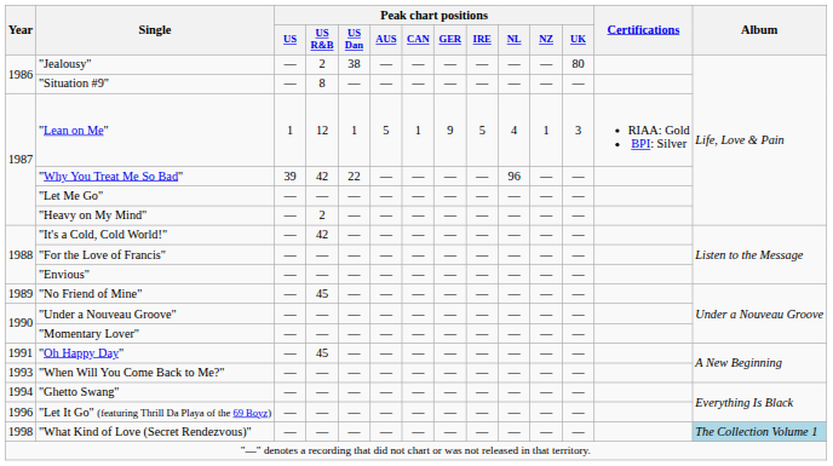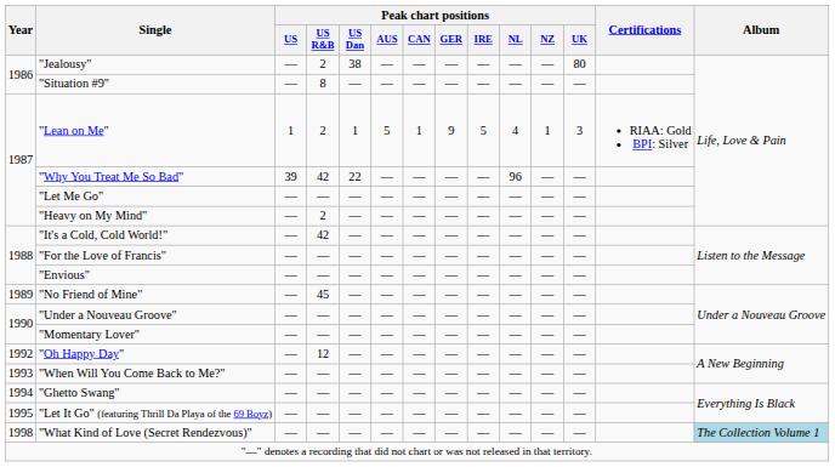 <table class="wikitable" style="text-align:center;">
 <tr>
 <th rowspan="2">Year</th>
 <th rowspan="2">Single</th>
 <th colspan="10">Peak chart positions</th>
 <th rowspan="2"><a href='#'>Certifications</a></th>
 <th rowspan="2">Album</th>
 </tr>
 <tr style="font-size:smaller;">
 <th width="35"><a href='#'>US</a><br></th>
 <th width="35"><a href='#'>US<br>R&B</a><br></th>
 <th width="35"><a href='#'>US<br>Dan</a><br></th>
 <th width="35"><a href='#'>AUS</a><br></th>
 <th width="35"><a href='#'>CAN</a><br></th>
 <th width="35"><a href='#'>GER</a><br></th>
 <th width="35"><a href='#'>IRE</a><br></th>
 <th width="35"><a href='#'>NL</a><br></th>
 <th width="35"><a href='#'>NZ</a> <br></th>
 <th width="35"><a href='#'>UK</a><br></th>
 </tr>
 <tr>
 <td rowspan="2">1986</td>
 <td align="left">"Jealousy"</td>
 <td>—</td>
 <td>2</td>
 <td>38</td>
 <td>—</td>
 <td>—</td>
 <td>—</td>
 <td>—</td>
 <td>—</td>
 <td>—</td>
 <td>80</td>
 <td></td>
 <td align="left" rowspan="6"><em>Life, Love & Pain</em></td>
 </tr>
 <tr>
 <td align="left">"Situation #9"</td>
 <td>—</td>
 <td>8</td>
 <td>—</td>
 <td>—</td>
 <td>—</td>
 <td>—</td>
 <td>—</td>
 <td>—</td>
 <td>—</td>
 <td>—</td>
 <td></td>
 </tr>
 <tr>
 <td rowspan="4">1987</td>
 <td align="left">"<a href='#'>Lean on Me</a>"</td>
 <td>1</td>
-<td>12</td>
+<td>2</td>
 <td>1</td>
 <td>5</td>
 <td>1</td>
 <td>9</td>
 <td>5</td>
 <td>4</td>
 <td>1</td>
 <td>3</td>
 <td><br><ul><li>RIAA: Gold</li><li><a href='#'>BPI</a>: Silver</li></ul></td>
 </tr>
 <tr>
 <td align="left">"<a href='#'>Why You Treat Me So Bad</a>"</td>
 <td>39</td>
 <td>42</td>
 <td>22</td>
 <td>—</td>
 <td>—</td>
 <td>—</td>
 <td>—</td>
 <td>96</td>
 <td>—</td>
 <td>—</td>
 <td></td>
 </tr>
 <tr>
 <td align="left">"Let Me Go"</td>
 <td>—</td>
 <td>—</td>
 <td>—</td>
 <td>—</td>
 <td>—</td>
 <td>—</td>
 <td>—</td>
 <td>—</td>
 <td>—</td>
 <td>—</td>
 <td></td>
 </tr>
 <tr>
 <td align="left">"Heavy on My Mind"</td>
 <td>—</td>
 <td>2</td>
 <td>—</td>
 <td>—</td>
 <td>—</td>
 <td>—</td>
 <td>—</td>
 <td>—</td>
 <td>—</td>
 <td>—</td>
 <td></td>
 </tr>
 <tr>
 <td rowspan="3">1988</td>
 <td align="left">"It's a Cold, Cold World!"</td>
 <td>—</td>
 <td>42</td>
 <td>—</td>
 <td>—</td>
 <td>—</td>
 <td>—</td>
 <td>—</td>
 <td>—</td>
 <td>—</td>
 <td>—</td>
 <td></td>
 <td align="left" rowspan="3"><em>Listen to the Message</em></td>
 </tr>
 <tr>
 <td align="left">"For the Love of Francis"</td>
 <td>—</td>
 <td>—</td>
 <td>—</td>
 <td>—</td>
 <td>—</td>
 <td>—</td>
 <td>—</td>
 <td>—</td>
 <td>—</td>
 <td>—</td>
 <td></td>
 </tr>
 <tr>
 <td align="left">"Envious"</td>
 <td>—</td>
 <td>—</td>
 <td>—</td>
 <td>—</td>
 <td>—</td>
 <td>—</td>
 <td>—</td>
 <td>—</td>
 <td>—</td>
 <td>—</td>
 <td></td>
 </tr>
 <tr>
 <td rowspan="1">1989</td>
 <td align="left">"No Friend of Mine"</td>
 <td>—</td>
 <td>45</td>
 <td>—</td>
 <td>—</td>
 <td>—</td>
 <td>—</td>
 <td>—</td>
 <td>—</td>
 <td>—</td>
 <td>—</td>
 <td></td>
 <td align="left" rowspan="3"><em>Under a Nouveau Groove</em></td>
 </tr>
 <tr>
 <td rowspan="2">1990</td>
 <td align="left">"Under a Nouveau Groove"</td>
 <td>—</td>
 <td>—</td>
 <td>—</td>
 <td>—</td>
 <td>—</td>
 <td>—</td>
 <td>—</td>
 <td>—</td>
 <td>—</td>
 <td>—</td>
 <td></td>
 </tr>
 <tr>
 <td align="left">"Momentary Lover"</td>
 <td>—</td>
 <td>—</td>
 <td>—</td>
 <td>—</td>
 <td>—</td>
 <td>—</td>
 <td>—</td>
 <td>—</td>
 <td>—</td>
 <td>—</td>
 <td></td>
 </tr>
 <tr>
-<td>1991</td>
+<td>1992</td>
 <td align="left">"<a href='#'>Oh Happy Day</a>"</td>
 <td>—</td>
-<td>45</td>
+<td>12</td>
 <td>—</td>
 <td>—</td>
 <td>—</td>
 <td>—</td>
 <td>—</td>
 <td>—</td>
 <td>—</td>
 <td>—</td>
 <td></td>
 <td align="left" rowspan="2"><em>A New Beginning</em></td>
 </tr>
 <tr>
 <td>1993</td>
 <td align="left">"When Will You Come Back to Me?"</td>
 <td>—</td>
 <td>—</td>
 <td>—</td>
 <td>—</td>
 <td>—</td>
 <td>—</td>
 <td>—</td>
 <td>—</td>
 <td>—</td>
 <td>—</td>
 <td></td>
 </tr>
 <tr>
 <td>1994</td>
 <td align="left">"Ghetto Swang"</td>
 <td>—</td>
 <td>—</td>
 <td>—</td>
 <td>—</td>
 <td>—</td>
 <td>—</td>
 <td>—</td>
 <td>—</td>
 <td>—</td>
 <td>—</td>
 <td></td>
 <td align="left" rowspan="2"><em>Everything Is Black</em></td>
 </tr>
 <tr>
-<td>1996</td>
+<td>1995</td>
 <td align="left">"Let It Go" <small>(featuring Thrill Da Playa of the <a href='#'>69 Boyz</a>)</small></td>
 <td>—</td>
 <td>—</td>
 <td>—</td>
 <td>—</td>
 <td>—</td>
 <td>—</td>
 <td>—</td>
 <td>—</td>
 <td>—</td>
 <td>—</td>
 <td></td>
 </tr>
 <tr>
 <td>1998</td>
 <td align="left">"What Kind of Love (Secret Rendezvous)"</td>
 <td>—</td>
 <td>—</td>
 <td>—</td>
 <td>—</td>
 <td>—</td>
 <td>—</td>
 <td>—</td>
 <td>—</td>
 <td>—</td>
 <td>—</td>
 <td></td>
 <td align="left" rowspan="1" style="background: lightblue;"><em>The Collection Volume 1</em></td>
 </tr>
 <tr>
 <td colspan="15" style="font-size:90%">"—" denotes a recording that did not chart or was not released in that territory.</td>
 </tr>
 </table>
